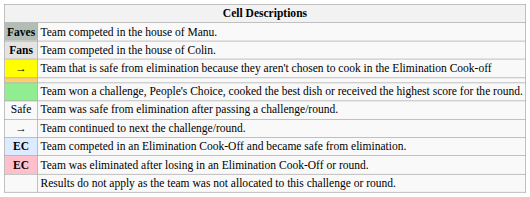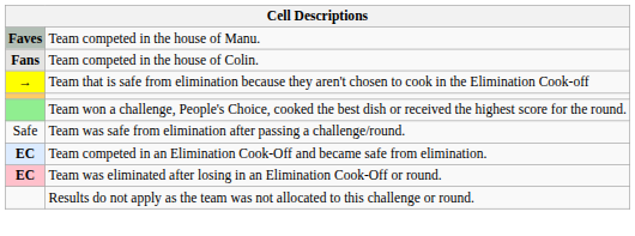 <table class="wikitable">
 <tr>
 <th colspan="2">Cell Descriptions</th>
 </tr>
 <tr>
 <td style="background:#B2BEB5; text-align:center"><strong>Faves</strong></td>
 <td>Team competed in the house of Manu.</td>
 </tr>
 <tr>
 <td style="background:#E5E4E2; text-align:center"><strong>Fans</strong></td>
 <td>Team competed in the house of Colin.</td>
 </tr>
 <tr>
 <td style="text-align:center; background:yellow;">→</td>
 <td>Team that is safe from elimination because they aren't chosen to cook in the Elimination Cook-off</td>
 </tr>
 <tr>
 <td style="text-align:center; background:#FFCC66"></td>
 <td></td>
 </tr>
 <tr>
 <td style="background:lightgreen; text-align:center"></td>
 <td>Team won a challenge, People's Choice, cooked the best dish or received the highest score for the round.</td>
 </tr>
 <tr>
 <td style="text-align:center">Safe</td>
 <td>Team was safe from elimination after passing a challenge/round.</td>
 </tr>
 <tr>
-<td style="text-align:center">→</td>
-<td>Team continued to next the challenge/round.</td>
-</tr>
-<tr>
 <td style="text-align:center; background:#DCEBFF;"><strong>EC</strong></td>
 <td>Team competed in an Elimination Cook-Off and became safe from elimination.</td>
 </tr>
 <tr>
 <td style="text-align:center; background:pink;"><strong>EC</strong></td>
 <td>Team was eliminated after losing in an Elimination Cook-Off or round.</td>
 </tr>
 <tr>
 <td></td>
 <td>Results do not apply as the team was not allocated to this challenge or round.</td>
 </tr>
 </table>
